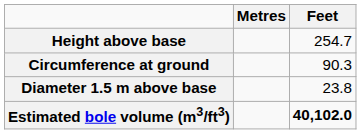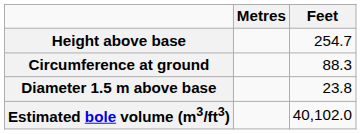 <table class="wikitable">
 <tr>
 <td></td>
 <th>Metres</th>
 <th>Feet</th>
 </tr>
 <tr>
 <th>Height above base</th>
 <td ALIGN="RIGHT"></td>
 <td ALIGN="RIGHT">254.7</td>
 </tr>
 <tr>
 <th>Circumference at ground</th>
 <td ALIGN="RIGHT"></td>
-<td ALIGN="RIGHT">90.3</td>
+<td ALIGN="RIGHT">88.3</td>
 </tr>
 <tr>
 <th>Diameter 1.5 m above base</th>
 <td ALIGN="RIGHT"></td>
 <td ALIGN="RIGHT">23.8</td>
 </tr>
 <tr>
 <th>Estimated <a href='#'>bole</a> volume (m<sup>3</sup>/ft<sup>3</sup>)</th>
 <td align="right"></td>
-<td align="right"><strong>40,102.0</strong></td>
+<td align="right">40,102.0</td>
 </tr>
 </table>
